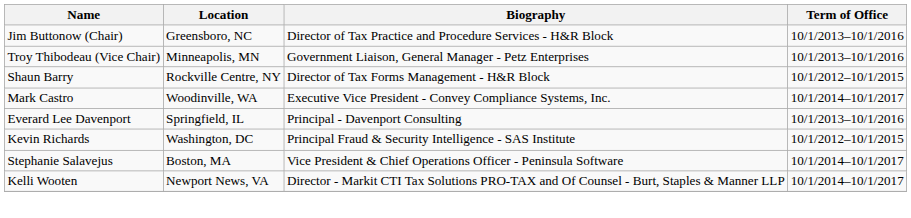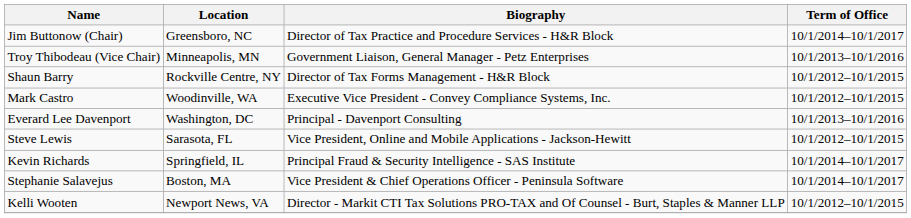 <table class="wikitable">
 <tr>
 <th>Name</th>
 <th>Location</th>
 <th>Biography</th>
 <th>Term of Office</th>
 </tr>
 <tr>
 <td>Jim Buttonow (Chair)</td>
 <td>Greensboro, NC</td>
 <td>Director of Tax Practice and Procedure Services - H&R Block</td>
-<td>10/1/2013–10/1/2016</td>
+<td>10/1/2014–10/1/2017</td>
 </tr>
 <tr>
 <td>Troy Thibodeau (Vice Chair)</td>
 <td>Minneapolis, MN</td>
 <td>Government Liaison, General Manager - Petz Enterprises</td>
 <td>10/1/2013–10/1/2016</td>
 </tr>
 <tr>
 <td>Shaun Barry</td>
 <td>Rockville Centre, NY</td>
 <td>Director of Tax Forms Management - H&R Block</td>
 <td>10/1/2012–10/1/2015</td>
 </tr>
 <tr>
 <td>Mark Castro</td>
 <td>Woodinville, WA</td>
 <td>Executive Vice President - Convey Compliance Systems, Inc.</td>
-<td>10/1/2014–10/1/2017</td>
+<td>10/1/2012–10/1/2015</td>
 </tr>
 <tr>
 <td>Everard Lee Davenport</td>
-<td>Springfield, IL</td>
+<td>Washington, DC</td>
 <td>Principal - Davenport Consulting</td>
 <td>10/1/2013–10/1/2016</td>
 </tr>
 <tr>
+<td>Steve Lewis</td>
+<td>Sarasota, FL</td>
+<td>Vice President, Online and Mobile Applications - Jackson-Hewitt</td>
+<td>10/1/2012–10/1/2015</td>
+</tr>
+<tr>
 <td>Kevin Richards</td>
-<td>Washington, DC</td>
+<td>Springfield, IL</td>
 <td>Principal Fraud & Security Intelligence - SAS Institute</td>
-<td>10/1/2012–10/1/2015</td>
+<td>10/1/2014–10/1/2017</td>
 </tr>
 <tr>
 <td>Stephanie Salavejus</td>
 <td>Boston, MA</td>
 <td>Vice President & Chief Operations Officer - Peninsula Software</td>
 <td>10/1/2014–10/1/2017</td>
 </tr>
 <tr>
 <td>Kelli Wooten</td>
 <td>Newport News, VA</td>
 <td>Director - Markit CTI Tax Solutions PRO-TAX and Of Counsel - Burt, Staples & Manner LLP</td>
-<td>10/1/2014–10/1/2017</td>
+<td>10/1/2012–10/1/2015</td>
 </tr>
 <tr>
 </tr>
 </table>
